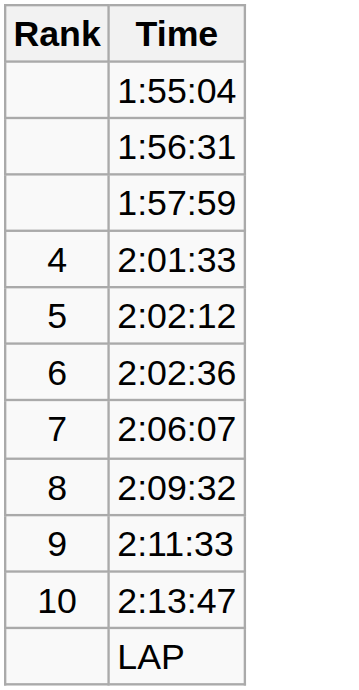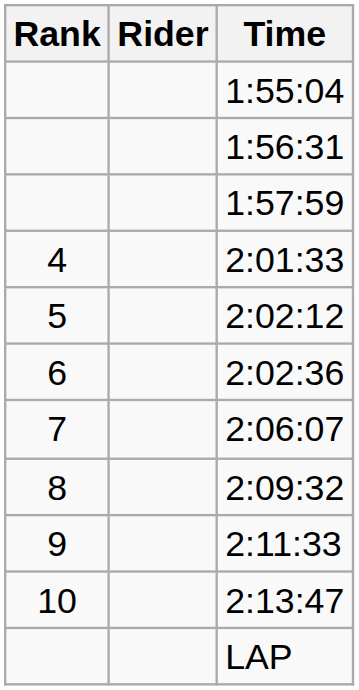 <table class="wikitable" style="font-size:95%" style="width:35em;">
 <tr>
 <th>Rank</th>
+<th>Rider</th>
 <th>Time</th>
 </tr>
 <tr>
 <td align=center></td>
+<td></td>
 <td>1:55:04</td>
 </tr>
 <tr>
 <td align=center></td>
+<td></td>
 <td>1:56:31</td>
 </tr>
 <tr>
 <td align=center></td>
+<td></td>
 <td>1:57:59</td>
 </tr>
 <tr>
 <td align=center>4</td>
+<td></td>
 <td>2:01:33</td>
 </tr>
 <tr>
 <td align=center>5</td>
+<td></td>
 <td>2:02:12</td>
 </tr>
 <tr>
 <td align=center>6</td>
+<td></td>
 <td>2:02:36</td>
 </tr>
 <tr>
 <td align=center>7</td>
+<td></td>
 <td>2:06:07</td>
 </tr>
 <tr>
 <td align=center>8</td>
+<td></td>
 <td>2:09:32</td>
 </tr>
 <tr>
 <td align=center>9</td>
+<td></td>
 <td>2:11:33</td>
 </tr>
 <tr>
 <td align=center>10</td>
+<td></td>
 <td>2:13:47</td>
 </tr>
 <tr>
 <td align=center></td>
+<td></td>
 <td>LAP</td>
 </tr>
 </table>
